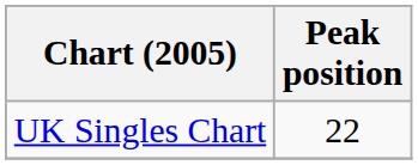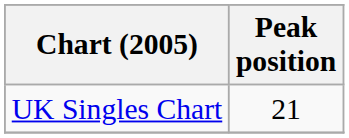 <table class="wikitable sortable">
 <tr>
 <th>Chart (2005)</th>
 <th>Peak<br>position</th>
 </tr>
 <tr>
 <td><a href='#'>UK Singles Chart</a></td>
-<td align="center">22</td>
+<td align="center">21</td>
 </tr>
 <tr>
 </tr>
 </table>
